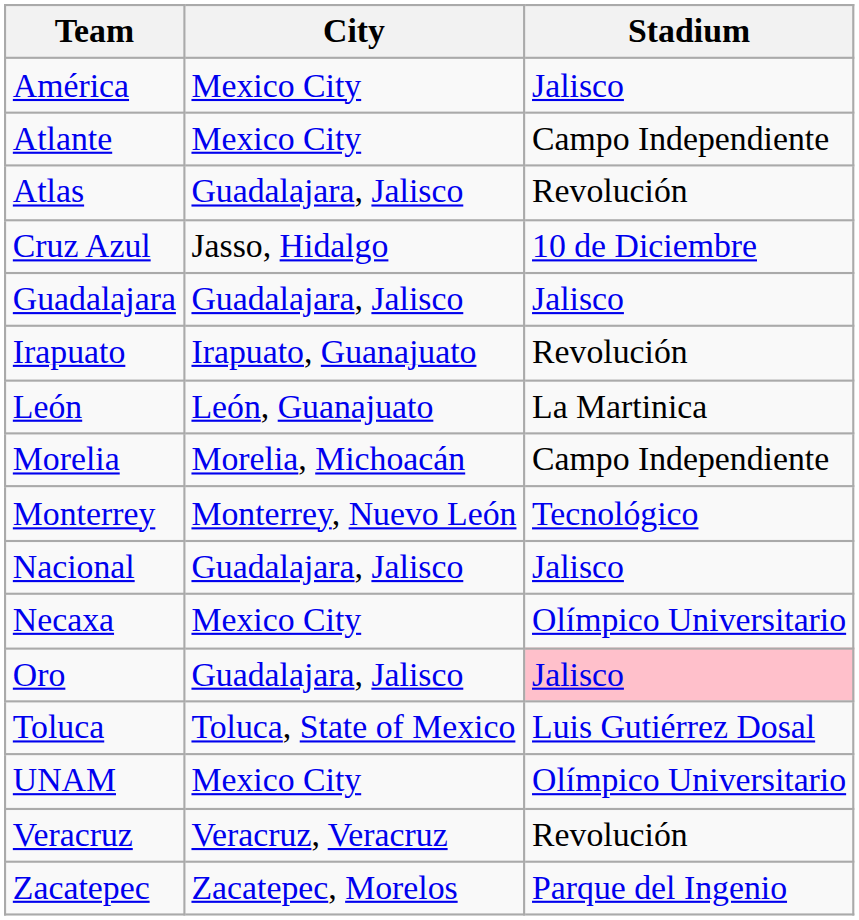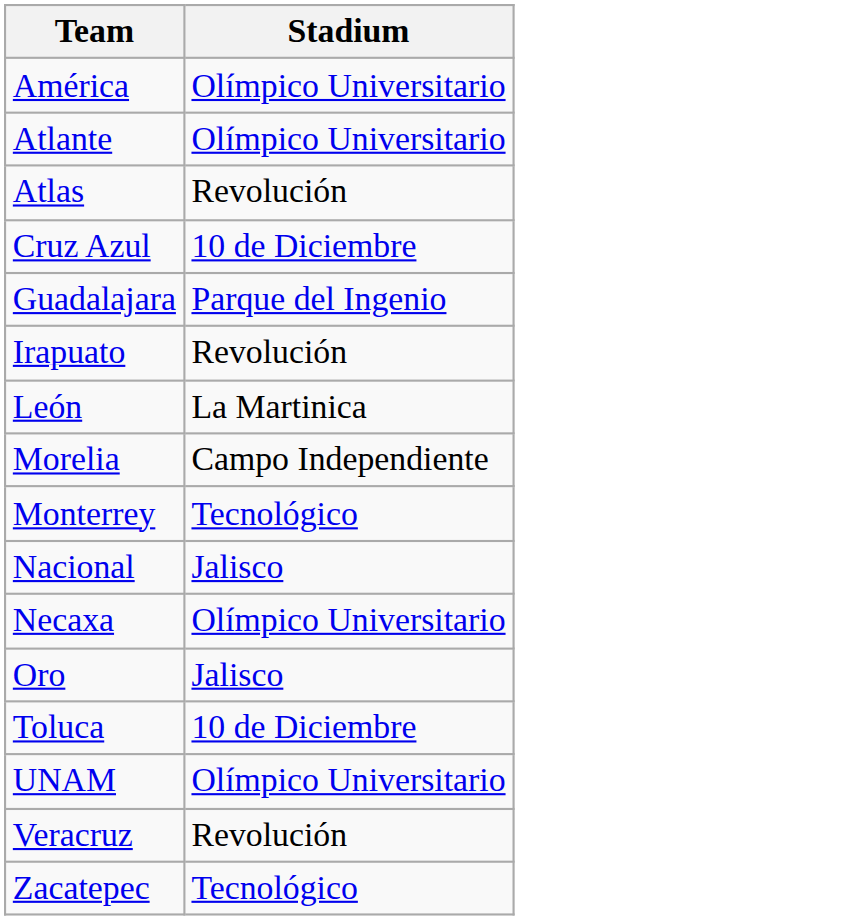 <table class="wikitable" class="toccolours sortable">
 <tr>
 <th>Team</th>
-<th>City</th>
 <th>Stadium</th>
 </tr>
 <tr>
 <td><a href='#'>América</a></td>
-<td><a href='#'>Mexico City</a></td>
-<td><a href='#'>Jalisco</a></td>
+<td><a href='#'>Olímpico Universitario</a></td>
 </tr>
 <tr>
 <td><a href='#'>Atlante</a></td>
-<td><a href='#'>Mexico City</a></td>
-<td>Campo Independiente</td>
+<td><a href='#'>Olímpico Universitario</a></td>
 </tr>
 <tr>
 <td><a href='#'>Atlas</a></td>
-<td><a href='#'>Guadalajara</a>, <a href='#'>Jalisco</a></td>
 <td>Revolución</td>
 </tr>
 <tr>
 <td><a href='#'>Cruz Azul</a></td>
-<td>Jasso, <a href='#'>Hidalgo</a></td>
 <td><a href='#'>10 de Diciembre</a></td>
 </tr>
 <tr>
 <td><a href='#'>Guadalajara</a></td>
-<td><a href='#'>Guadalajara</a>, <a href='#'>Jalisco</a></td>
-<td><a href='#'>Jalisco</a></td>
+<td><a href='#'>Parque del Ingenio</a></td>
 </tr>
 <tr>
 <td><a href='#'>Irapuato</a></td>
-<td><a href='#'>Irapuato</a>, <a href='#'>Guanajuato</a></td>
 <td>Revolución</td>
 </tr>
 <tr>
 <td><a href='#'>León</a></td>
-<td><a href='#'>León</a>, <a href='#'>Guanajuato</a></td>
 <td>La Martinica</td>
 </tr>
 <tr>
 <td><a href='#'>Morelia</a></td>
-<td><a href='#'>Morelia</a>, <a href='#'>Michoacán</a></td>
 <td>Campo Independiente</td>
 </tr>
 <tr>
 <td><a href='#'>Monterrey</a></td>
-<td><a href='#'>Monterrey</a>, <a href='#'>Nuevo León</a></td>
 <td><a href='#'>Tecnológico</a></td>
 </tr>
 <tr>
 <td><a href='#'>Nacional</a></td>
-<td><a href='#'>Guadalajara</a>, <a href='#'>Jalisco</a></td>
 <td><a href='#'>Jalisco</a></td>
 </tr>
 <tr>
 <td><a href='#'>Necaxa</a></td>
-<td><a href='#'>Mexico City</a></td>
 <td><a href='#'>Olímpico Universitario</a></td>
 </tr>
 <tr>
 <td><a href='#'>Oro</a></td>
-<td><a href='#'>Guadalajara</a>, <a href='#'>Jalisco</a></td>
-<td style="background: pink;"><a href='#'>Jalisco</a></td>
+<td><a href='#'>Jalisco</a></td>
 </tr>
 <tr>
 <td><a href='#'>Toluca</a></td>
-<td><a href='#'>Toluca</a>, <a href='#'>State of Mexico</a></td>
-<td><a href='#'>Luis Gutiérrez Dosal</a></td>
+<td><a href='#'>10 de Diciembre</a></td>
 </tr>
 <tr>
 <td><a href='#'>UNAM</a></td>
-<td><a href='#'>Mexico City</a></td>
 <td><a href='#'>Olímpico Universitario</a></td>
 </tr>
 <tr>
 <td><a href='#'>Veracruz</a></td>
-<td><a href='#'>Veracruz</a>, <a href='#'>Veracruz</a></td>
 <td>Revolución</td>
 </tr>
 <tr>
 <td><a href='#'>Zacatepec</a></td>
-<td><a href='#'>Zacatepec</a>, <a href='#'>Morelos</a></td>
-<td><a href='#'>Parque del Ingenio</a></td>
+<td><a href='#'>Tecnológico</a></td>
 </tr>
 </table>
